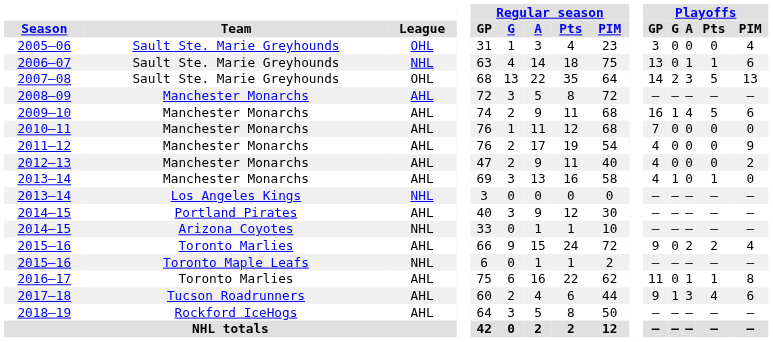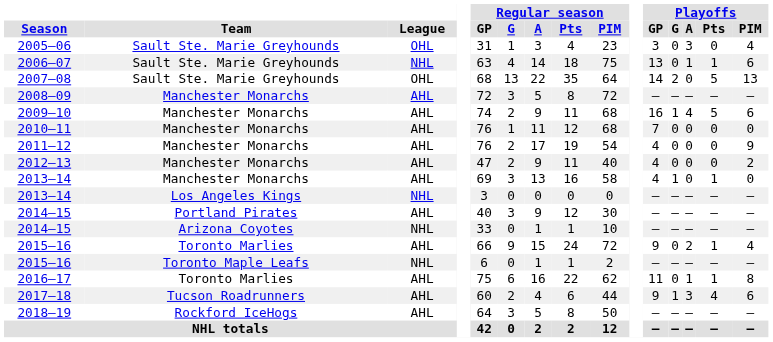 <table border="0" cellpadding="1" cellspacing="0" style="text-align:center; width:60em;">
 <tr style="background:#e0e0e0;">
 <th colspan="3"  bgcolor="#ffffff"> </th>
 <th rowspan="99" bgcolor="#ffffff"> </th>
 <th colspan="5"><a href='#'>Regular season</a></th>
 <th rowspan="99" bgcolor="#ffffff"> </th>
 <th colspan="5"><a href='#'>Playoffs</a></th>
 </tr>
 <tr style="background:#e0e0e0;">
 <th><a href='#'>Season</a></th>
 <th>Team</th>
 <th>League</th>
 <th>GP</th>
 <th><a href='#'>G</a></th>
 <th><a href='#'>A</a></th>
 <th><a href='#'>Pts</a></th>
 <th><a href='#'>PIM</a></th>
 <th>GP</th>
 <th>G</th>
 <th>A</th>
 <th>Pts</th>
 <th>PIM</th>
 </tr>
 <tr ALIGN="center">
 <td><a href='#'>2005–06</a></td>
 <td><a href='#'>Sault Ste. Marie Greyhounds</a></td>
 <td><a href='#'>OHL</a></td>
 <td>31</td>
 <td>1</td>
 <td>3</td>
 <td>4</td>
 <td>23</td>
 <td>3</td>
 <td>0</td>
-<td>0</td>
+<td>3</td>
 <td>0</td>
 <td>4</td>
 </tr>
 <tr ALIGN="center" bgcolor="#f0f0f0">
 <td><a href='#'>2006–07</a></td>
 <td>Sault Ste. Marie Greyhounds</td>
 <td><a href='#'>NHL</a></td>
 <td>63</td>
 <td>4</td>
 <td>14</td>
 <td>18</td>
 <td>75</td>
 <td>13</td>
 <td>0</td>
 <td>1</td>
 <td>1</td>
 <td>6</td>
 </tr>
 <tr ALIGN="center">
 <td><a href='#'>2007–08</a></td>
 <td>Sault Ste. Marie Greyhounds</td>
 <td>OHL</td>
 <td>68</td>
 <td>13</td>
 <td>22</td>
 <td>35</td>
 <td>64</td>
 <td>14</td>
 <td>2</td>
-<td>3</td>
+<td>0</td>
 <td>5</td>
 <td>13</td>
 </tr>
 <tr ALIGN="center" bgcolor="#f0f0f0">
 <td><a href='#'>2008–09</a></td>
 <td><a href='#'>Manchester Monarchs</a></td>
 <td><a href='#'>AHL</a></td>
 <td>72</td>
 <td>3</td>
 <td>5</td>
 <td>8</td>
 <td>72</td>
 <td>—</td>
 <td>—</td>
 <td>—</td>
 <td>—</td>
 <td>—</td>
 </tr>
 <tr ALIGN="center">
 <td><a href='#'>2009–10</a></td>
 <td>Manchester Monarchs</td>
 <td>AHL</td>
 <td>74</td>
 <td>2</td>
 <td>9</td>
 <td>11</td>
 <td>68</td>
 <td>16</td>
 <td>1</td>
 <td>4</td>
 <td>5</td>
 <td>6</td>
 </tr>
 <tr ALIGN="center" bgcolor="#f0f0f0">
 <td><a href='#'>2010–11</a></td>
 <td>Manchester Monarchs</td>
 <td>AHL</td>
 <td>76</td>
 <td>1</td>
 <td>11</td>
 <td>12</td>
 <td>68</td>
 <td>7</td>
 <td>0</td>
 <td>0</td>
 <td>0</td>
 <td>0</td>
 </tr>
 <tr ALIGN="center">
 <td><a href='#'>2011–12</a></td>
 <td>Manchester Monarchs</td>
 <td>AHL</td>
 <td>76</td>
 <td>2</td>
 <td>17</td>
 <td>19</td>
 <td>54</td>
 <td>4</td>
 <td>0</td>
 <td>0</td>
 <td>0</td>
 <td>9</td>
 </tr>
 <tr ALIGN="center" bgcolor="#f0f0f0">
 <td><a href='#'>2012–13</a></td>
 <td>Manchester Monarchs</td>
 <td>AHL</td>
 <td>47</td>
 <td>2</td>
 <td>9</td>
 <td>11</td>
 <td>40</td>
 <td>4</td>
 <td>0</td>
 <td>0</td>
 <td>0</td>
 <td>2</td>
 </tr>
 <tr ALIGN="center">
 <td><a href='#'>2013–14</a></td>
 <td>Manchester Monarchs</td>
 <td>AHL</td>
 <td>69</td>
 <td>3</td>
 <td>13</td>
 <td>16</td>
 <td>58</td>
 <td>4</td>
 <td>1</td>
 <td>0</td>
 <td>1</td>
 <td>0</td>
 </tr>
 <tr ALIGN="center" bgcolor="#f0f0f0">
 <td><a href='#'>2013–14</a></td>
 <td><a href='#'>Los Angeles Kings</a></td>
 <td><a href='#'>NHL</a></td>
 <td>3</td>
 <td>0</td>
 <td>0</td>
 <td>0</td>
 <td>0</td>
 <td>—</td>
 <td>—</td>
 <td>—</td>
 <td>—</td>
 <td>—</td>
 </tr>
 <tr ALIGN="center">
 <td><a href='#'>2014–15</a></td>
 <td><a href='#'>Portland Pirates</a></td>
 <td>AHL</td>
 <td>40</td>
 <td>3</td>
 <td>9</td>
 <td>12</td>
 <td>30</td>
 <td>—</td>
 <td>—</td>
 <td>—</td>
 <td>—</td>
 <td>—</td>
 </tr>
 <tr ALIGN="center" bgcolor="#f0f0f0">
 <td><a href='#'>2014–15</a></td>
 <td><a href='#'>Arizona Coyotes</a></td>
 <td>NHL</td>
 <td>33</td>
 <td>0</td>
 <td>1</td>
 <td>1</td>
 <td>10</td>
 <td>—</td>
 <td>—</td>
 <td>—</td>
 <td>—</td>
 <td>—</td>
 </tr>
 <tr ALIGN="center">
 <td><a href='#'>2015–16</a></td>
 <td><a href='#'>Toronto Marlies</a></td>
 <td>AHL</td>
 <td>66</td>
 <td>9</td>
 <td>15</td>
 <td>24</td>
 <td>72</td>
 <td>9</td>
 <td>0</td>
 <td>2</td>
-<td>2</td>
+<td>1</td>
 <td>4</td>
 </tr>
 <tr bgcolor="#f0f0f0">
 <td><a href='#'>2015–16</a></td>
 <td><a href='#'>Toronto Maple Leafs</a></td>
 <td>NHL</td>
 <td>6</td>
 <td>0</td>
 <td>1</td>
 <td>1</td>
 <td>2</td>
 <td>—</td>
 <td>—</td>
 <td>—</td>
 <td>—</td>
 <td>—</td>
 </tr>
 <tr ALIGN="center">
 <td><a href='#'>2016–17</a></td>
 <td>Toronto Marlies</td>
 <td>AHL</td>
 <td>75</td>
 <td>6</td>
 <td>16</td>
 <td>22</td>
 <td>62</td>
 <td>11</td>
 <td>0</td>
 <td>1</td>
 <td>1</td>
 <td>8</td>
 </tr>
 <tr bgcolor="#f0f0f0">
 <td><a href='#'>2017–18</a></td>
 <td><a href='#'>Tucson Roadrunners</a></td>
 <td>AHL</td>
 <td>60</td>
 <td>2</td>
 <td>4</td>
 <td>6</td>
 <td>44</td>
 <td>9</td>
 <td>1</td>
 <td>3</td>
 <td>4</td>
 <td>6</td>
 </tr>
 <tr>
 <td><a href='#'>2018–19</a></td>
 <td><a href='#'>Rockford IceHogs</a></td>
 <td>AHL</td>
 <td>64</td>
 <td>3</td>
 <td>5</td>
 <td>8</td>
 <td>50</td>
 <td>—</td>
 <td>—</td>
 <td>—</td>
 <td>—</td>
 <td>—</td>
 </tr>
 <tr bgcolor="#e0e0e0">
 <th colspan="3">NHL totals</th>
 <th>42</th>
 <th>0</th>
 <th>2</th>
 <th>2</th>
 <th>12</th>
 <th>—</th>
 <th>—</th>
 <th>—</th>
 <th>—</th>
 <th>—</th>
 </tr>
 </table>
